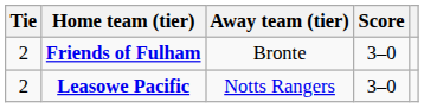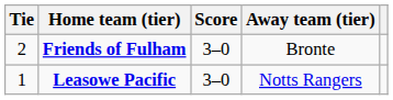 <table class="wikitable" style="text-align:center; font-size:85%">
 <tr>
 <th>Tie</th>
 <th>Home team (tier)</th>
+<th>Score</th>
 <th>Away team (tier)</th>
-<th>Score</th>
 <th></th>
 </tr>
 <tr>
 <td align="center">2</td>
 <td><strong><a href='#'>Friends of Fulham</a></strong></td>
+<td align="center">3–0</td>
 <td>Bronte</td>
-<td align="center">3–0</td>
 <td></td>
 </tr>
 <tr>
-<td align="center">2</td>
+<td align="center">1</td>
 <td><strong><a href='#'>Leasowe Pacific</a></strong></td>
+<td align="center">3–0</td>
 <td><a href='#'>Notts Rangers</a></td>
-<td align="center">3–0</td>
 <td></td>
 </tr>
 </table>
